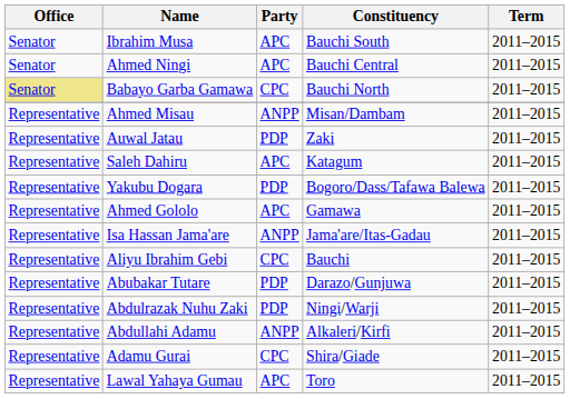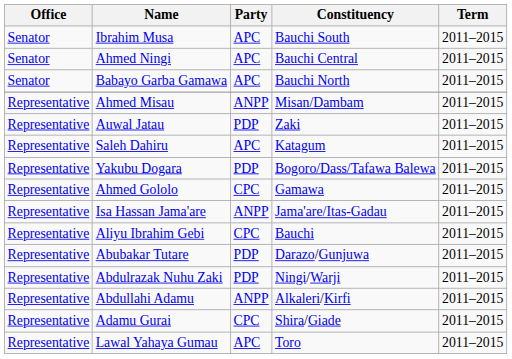 <table class="wikitable sortable">
 <tr>
 <th>Office</th>
 <th>Name</th>
 <th>Party</th>
 <th>Constituency</th>
 <th>Term</th>
 </tr>
 <tr>
 <td><a href='#'>Senator</a></td>
 <td><a href='#'>Ibrahim Musa</a></td>
 <td><a href='#'>APC</a></td>
 <td><a href='#'>Bauchi South</a></td>
 <td>2011–2015</td>
 </tr>
 <tr>
 <td><a href='#'>Senator</a></td>
 <td><a href='#'>Ahmed Ningi</a></td>
 <td><a href='#'>APC</a></td>
 <td><a href='#'>Bauchi Central</a></td>
 <td>2011–2015</td>
 </tr>
 <tr>
-<td style="background: khaki;"><a href='#'>Senator</a></td>
+<td><a href='#'>Senator</a></td>
 <td><a href='#'>Babayo Garba Gamawa</a></td>
-<td><a href='#'>CPC</a></td>
+<td><a href='#'>APC</a></td>
 <td><a href='#'>Bauchi North</a></td>
 <td>2011–2015</td>
 </tr>
 <tr>
 </tr>
 <tr>
 <td><a href='#'>Representative</a></td>
 <td><a href='#'>Ahmed Misau</a></td>
 <td><a href='#'>ANPP</a></td>
 <td><a href='#'>Misan/Dambam</a></td>
 <td>2011–2015</td>
 </tr>
 <tr>
 <td><a href='#'>Representative</a></td>
 <td><a href='#'>Auwal Jatau</a></td>
 <td><a href='#'>PDP</a></td>
 <td><a href='#'>Zaki</a></td>
 <td>2011–2015</td>
 </tr>
 <tr>
 <td><a href='#'>Representative</a></td>
 <td><a href='#'>Saleh Dahiru</a></td>
 <td><a href='#'>APC</a></td>
 <td><a href='#'>Katagum</a></td>
 <td>2011–2015</td>
 </tr>
 <tr>
 <td><a href='#'>Representative</a></td>
 <td><a href='#'>Yakubu Dogara</a></td>
 <td><a href='#'>PDP</a></td>
 <td><a href='#'>Bogoro/Dass/Tafawa Balewa</a></td>
 <td>2011–2015</td>
 </tr>
 <tr>
 <td><a href='#'>Representative</a></td>
 <td><a href='#'>Ahmed Gololo</a></td>
-<td><a href='#'>APC</a></td>
+<td><a href='#'>CPC</a></td>
 <td><a href='#'>Gamawa</a></td>
 <td>2011–2015</td>
 </tr>
 <tr>
 <td><a href='#'>Representative</a></td>
 <td><a href='#'>Isa Hassan Jama'are</a></td>
 <td><a href='#'>ANPP</a></td>
 <td><a href='#'>Jama'are/Itas-Gadau</a></td>
 <td>2011–2015</td>
 </tr>
 <tr>
 <td><a href='#'>Representative</a></td>
 <td><a href='#'>Aliyu Ibrahim Gebi</a></td>
 <td><a href='#'>CPC</a></td>
 <td><a href='#'>Bauchi</a></td>
 <td>2011–2015</td>
 </tr>
 <tr>
 <td><a href='#'>Representative</a></td>
 <td><a href='#'>Abubakar Tutare</a></td>
 <td><a href='#'>PDP</a></td>
 <td><a href='#'>Darazo</a>/<a href='#'>Gunjuwa</a></td>
 <td>2011–2015</td>
 </tr>
 <tr>
 <td><a href='#'>Representative</a></td>
 <td><a href='#'>Abdulrazak Nuhu Zaki</a></td>
 <td><a href='#'>PDP</a></td>
 <td><a href='#'>Ningi</a>/<a href='#'>Warji</a></td>
 <td>2011–2015</td>
 </tr>
 <tr>
 <td><a href='#'>Representative</a></td>
 <td><a href='#'>Abdullahi Adamu</a></td>
 <td><a href='#'>ANPP</a></td>
 <td><a href='#'>Alkaleri</a>/<a href='#'>Kirfi</a></td>
 <td>2011–2015</td>
 </tr>
 <tr>
 <td><a href='#'>Representative</a></td>
 <td><a href='#'>Adamu Gurai</a></td>
 <td><a href='#'>CPC</a></td>
 <td><a href='#'>Shira</a>/<a href='#'>Giade</a></td>
 <td>2011–2015</td>
 </tr>
 <tr>
 <td><a href='#'>Representative</a></td>
 <td><a href='#'>Lawal Yahaya Gumau</a></td>
 <td><a href='#'>APC</a></td>
 <td><a href='#'>Toro</a></td>
 <td>2011–2015</td>
 </tr>
 </table>
